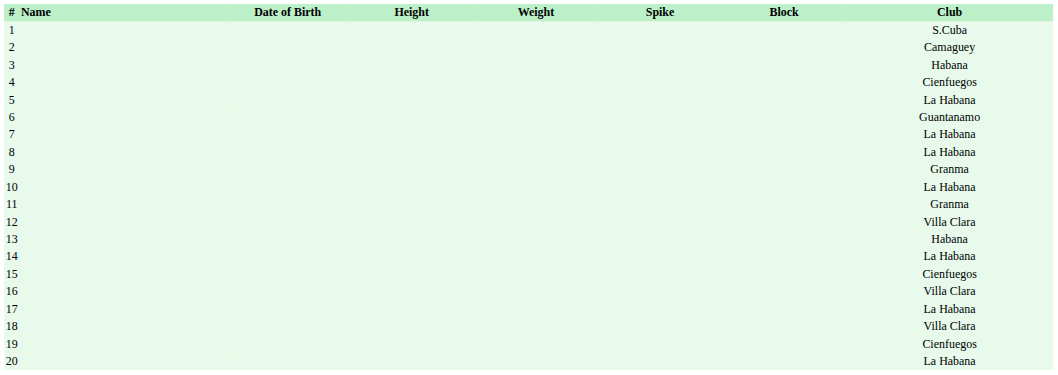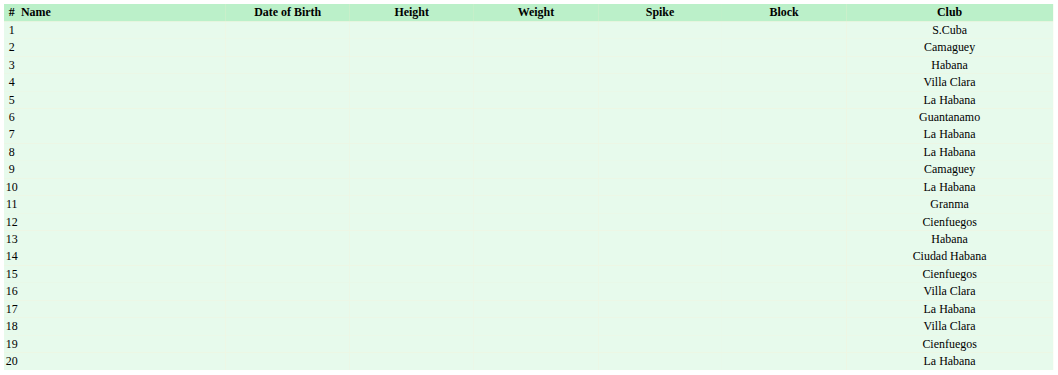 <table border=0 cellpadding=2 cellspacing=0  |- bgcolor=#FFECCE style="text-align:center; font-size:90%; width:100%">
 <tr bgcolor=#BBF0C9>
 <th>#</th>
 <th align=left width=20%>Name</th>
 <th width=12%>Date of Birth</th>
 <th width=12%>Height</th>
 <th width=12%>Weight</th>
 <th width=12%>Spike</th>
 <th width=12%>Block</th>
 <th width=20%>Club</th>
 </tr>
 <tr bgcolor=#E7FAEC>
 <td>1</td>
 <td align=left></td>
 <td align=right></td>
 <td></td>
 <td></td>
 <td></td>
 <td></td>
 <td>S.Cuba</td>
 </tr>
 <tr bgcolor=#E7FAEC>
 <td>2</td>
 <td align=left></td>
 <td align=right></td>
 <td></td>
 <td></td>
 <td></td>
 <td></td>
 <td>Camaguey</td>
 </tr>
 <tr bgcolor=#E7FAEC>
 <td>3</td>
 <td align=left></td>
 <td align=right></td>
 <td></td>
 <td></td>
 <td></td>
 <td></td>
 <td>Habana</td>
 </tr>
 <tr bgcolor=#E7FAEC>
 <td>4</td>
 <td align=left></td>
 <td align=right></td>
 <td></td>
 <td></td>
 <td></td>
 <td></td>
-<td>Cienfuegos</td>
+<td>Villa Clara</td>
 </tr>
 <tr bgcolor=#E7FAEC>
 <td>5</td>
 <td align=left></td>
 <td align=right></td>
 <td></td>
 <td></td>
 <td></td>
 <td></td>
 <td>La Habana</td>
 </tr>
 <tr bgcolor=#E7FAEC>
 <td>6</td>
 <td align=left></td>
 <td align=right></td>
 <td></td>
 <td></td>
 <td></td>
 <td></td>
 <td>Guantanamo</td>
 </tr>
 <tr bgcolor=#E7FAEC>
 <td>7</td>
 <td align=left></td>
 <td align=right></td>
 <td></td>
 <td></td>
 <td></td>
 <td></td>
 <td>La Habana</td>
 </tr>
 <tr bgcolor=#E7FAEC>
 <td>8</td>
 <td align=left></td>
 <td align=right></td>
 <td></td>
 <td></td>
 <td></td>
 <td></td>
 <td>La Habana</td>
 </tr>
 <tr bgcolor=#E7FAEC>
 <td>9</td>
 <td align=left></td>
 <td align=right></td>
 <td></td>
 <td></td>
 <td></td>
 <td></td>
-<td>Granma</td>
+<td>Camaguey</td>
 </tr>
 <tr bgcolor=#E7FAEC>
 <td>10</td>
 <td align=left></td>
 <td align=right></td>
 <td></td>
 <td></td>
 <td></td>
 <td></td>
 <td>La Habana</td>
 </tr>
 <tr bgcolor=#E7FAEC>
 <td>11</td>
 <td align=left></td>
 <td align=right></td>
 <td></td>
 <td></td>
 <td></td>
 <td></td>
 <td>Granma</td>
 </tr>
 <tr bgcolor=#E7FAEC>
 <td>12</td>
 <td align=left></td>
 <td align=right></td>
 <td></td>
 <td></td>
 <td></td>
 <td></td>
-<td>Villa Clara</td>
+<td>Cienfuegos</td>
 </tr>
 <tr bgcolor=#E7FAEC>
 <td>13</td>
 <td align=left></td>
 <td align=right></td>
 <td></td>
 <td></td>
 <td></td>
 <td></td>
 <td>Habana</td>
 </tr>
 <tr bgcolor=#E7FAEC>
 <td>14</td>
 <td align=left></td>
 <td align=right></td>
 <td></td>
 <td></td>
 <td></td>
 <td></td>
-<td>La Habana</td>
+<td>Ciudad Habana</td>
 </tr>
 <tr bgcolor=#E7FAEC>
 <td>15</td>
 <td align=left></td>
 <td align=right></td>
 <td></td>
 <td></td>
 <td></td>
 <td></td>
 <td>Cienfuegos</td>
 </tr>
 <tr bgcolor=#E7FAEC>
 <td>16</td>
 <td align=left></td>
 <td align=right></td>
 <td></td>
 <td></td>
 <td></td>
 <td></td>
 <td>Villa Clara</td>
 </tr>
 <tr bgcolor=#E7FAEC>
 <td>17</td>
 <td align=left></td>
 <td align=right></td>
 <td></td>
 <td></td>
 <td></td>
 <td></td>
 <td>La Habana</td>
 </tr>
 <tr bgcolor=#E7FAEC>
 <td>18</td>
 <td align=left></td>
 <td align=right></td>
 <td></td>
 <td></td>
 <td></td>
 <td></td>
 <td>Villa Clara</td>
 </tr>
 <tr bgcolor=#E7FAEC>
 <td>19</td>
 <td align=left></td>
 <td align=right></td>
 <td></td>
 <td></td>
 <td></td>
 <td></td>
 <td>Cienfuegos</td>
 </tr>
 <tr bgcolor=#E7FAEC>
 <td>20</td>
 <td align=left></td>
 <td align=right></td>
 <td></td>
 <td></td>
 <td></td>
 <td></td>
 <td>La Habana</td>
 </tr>
 </table>
